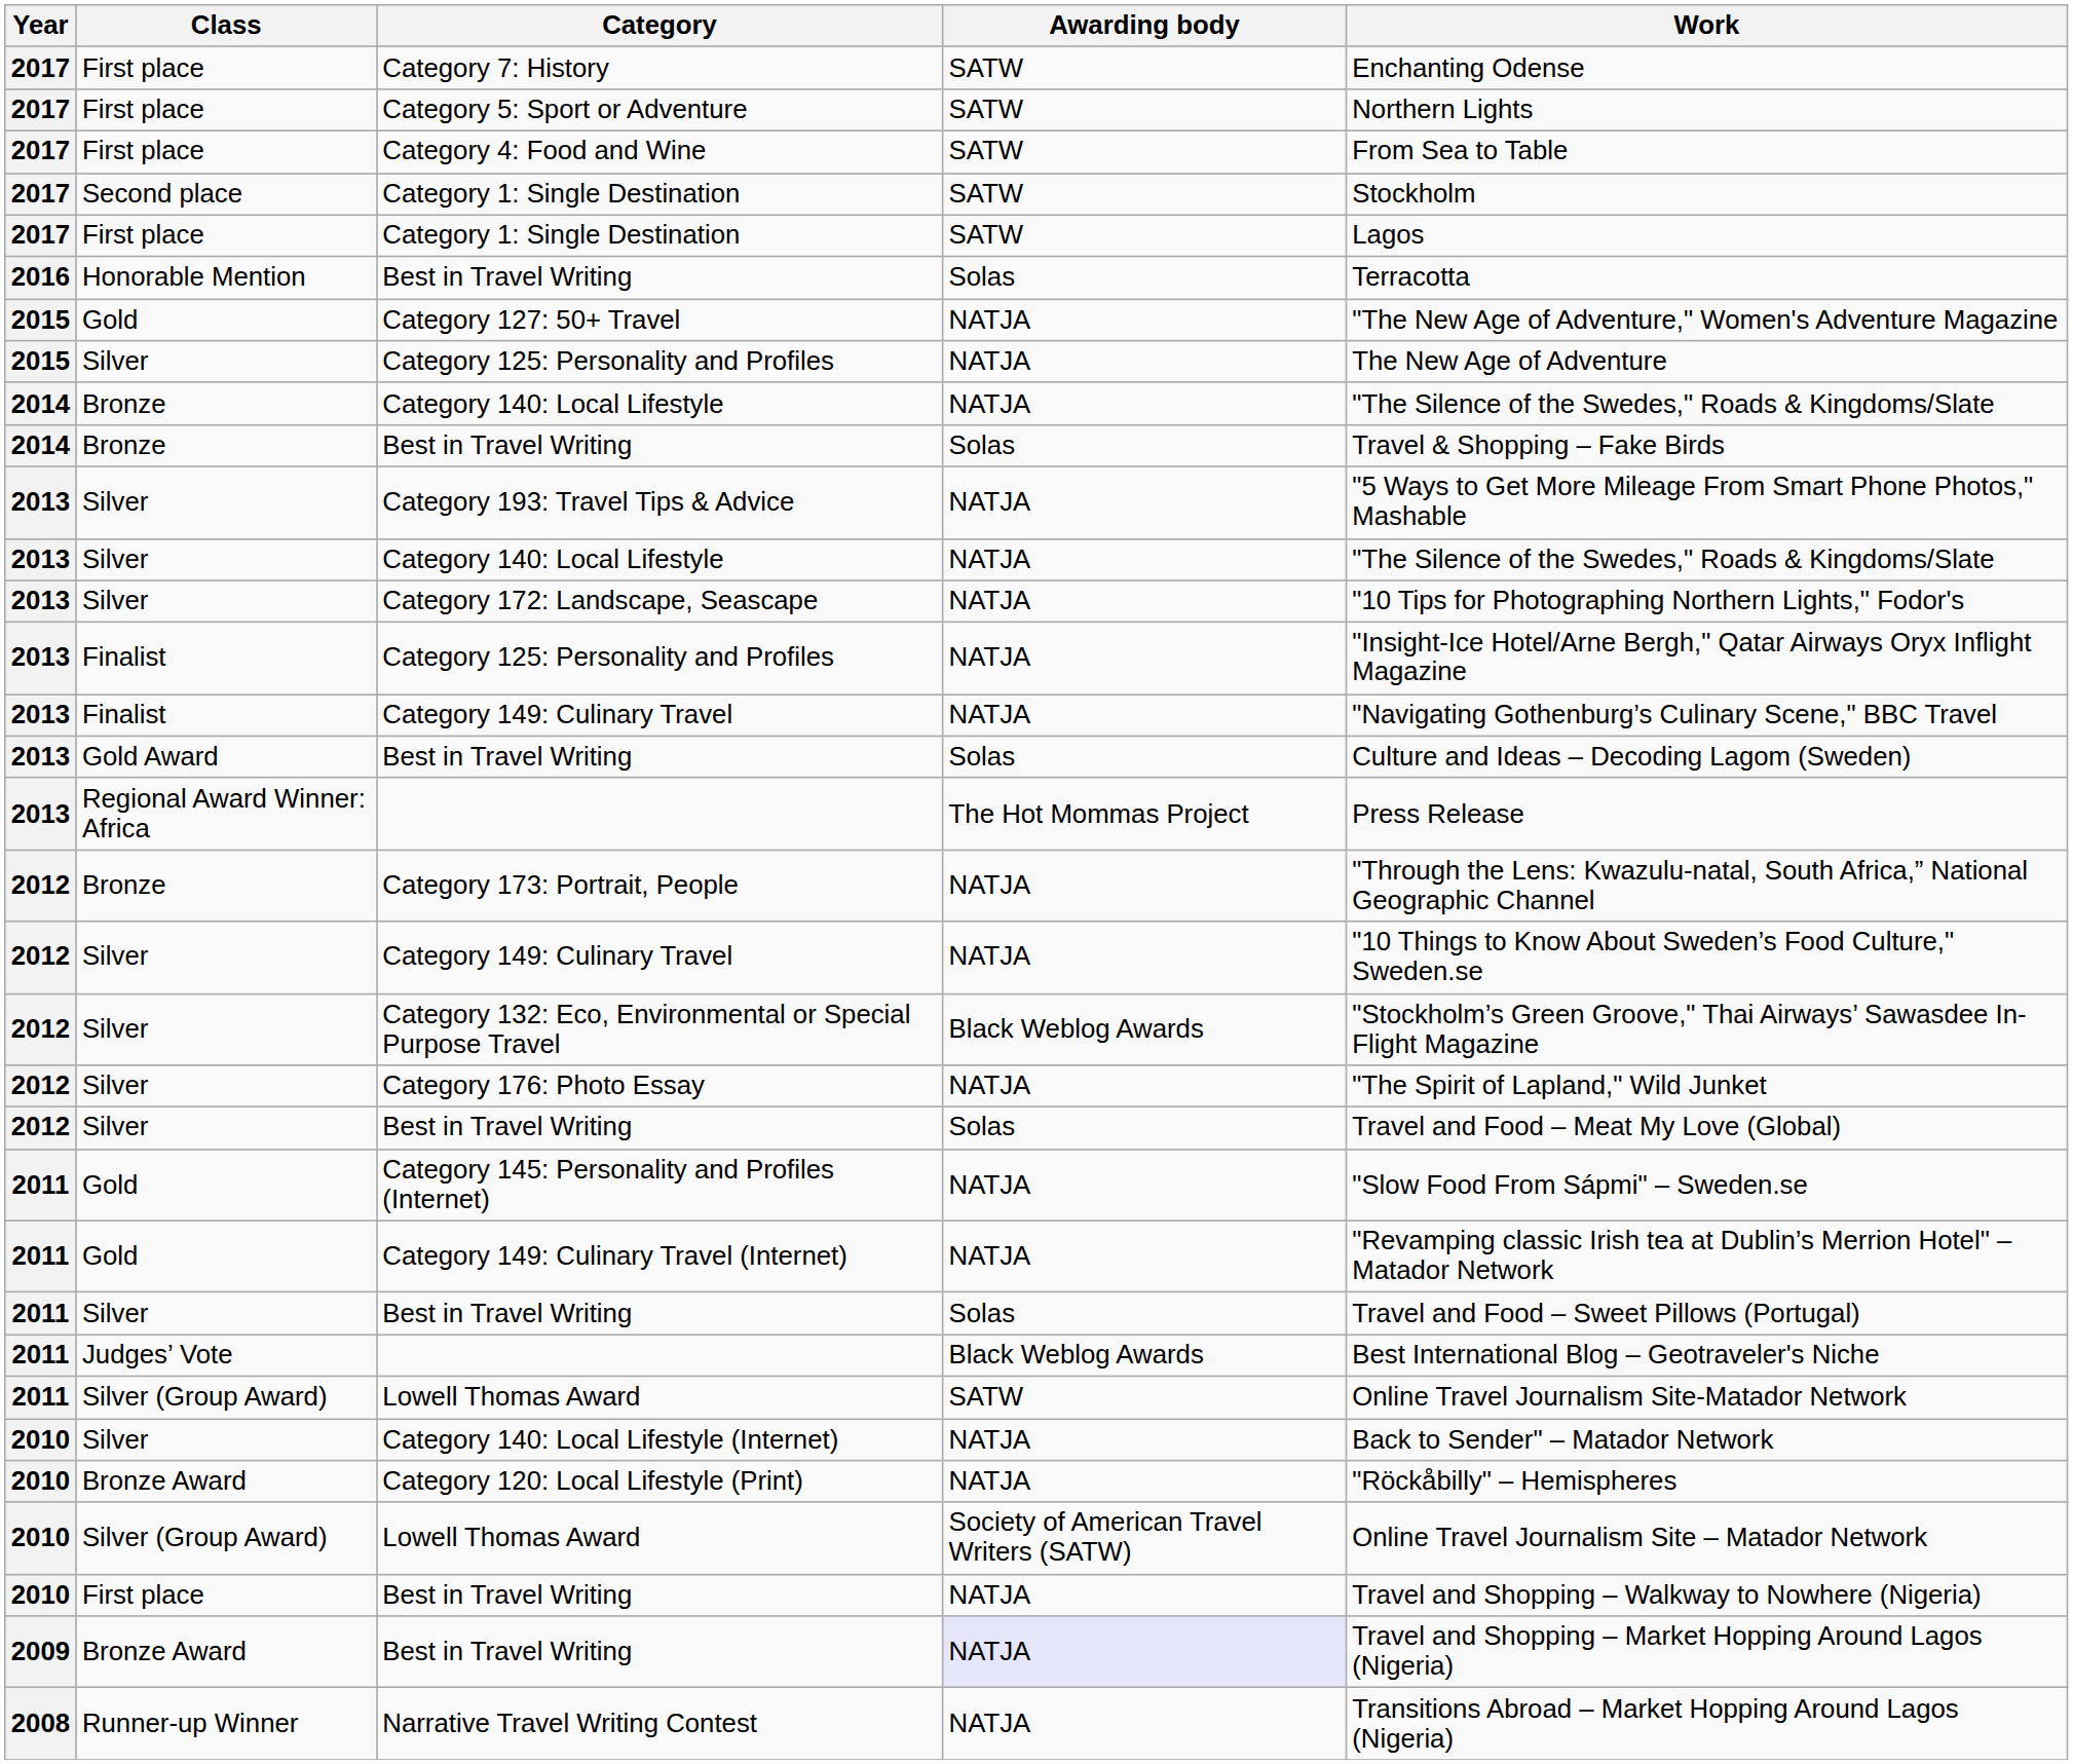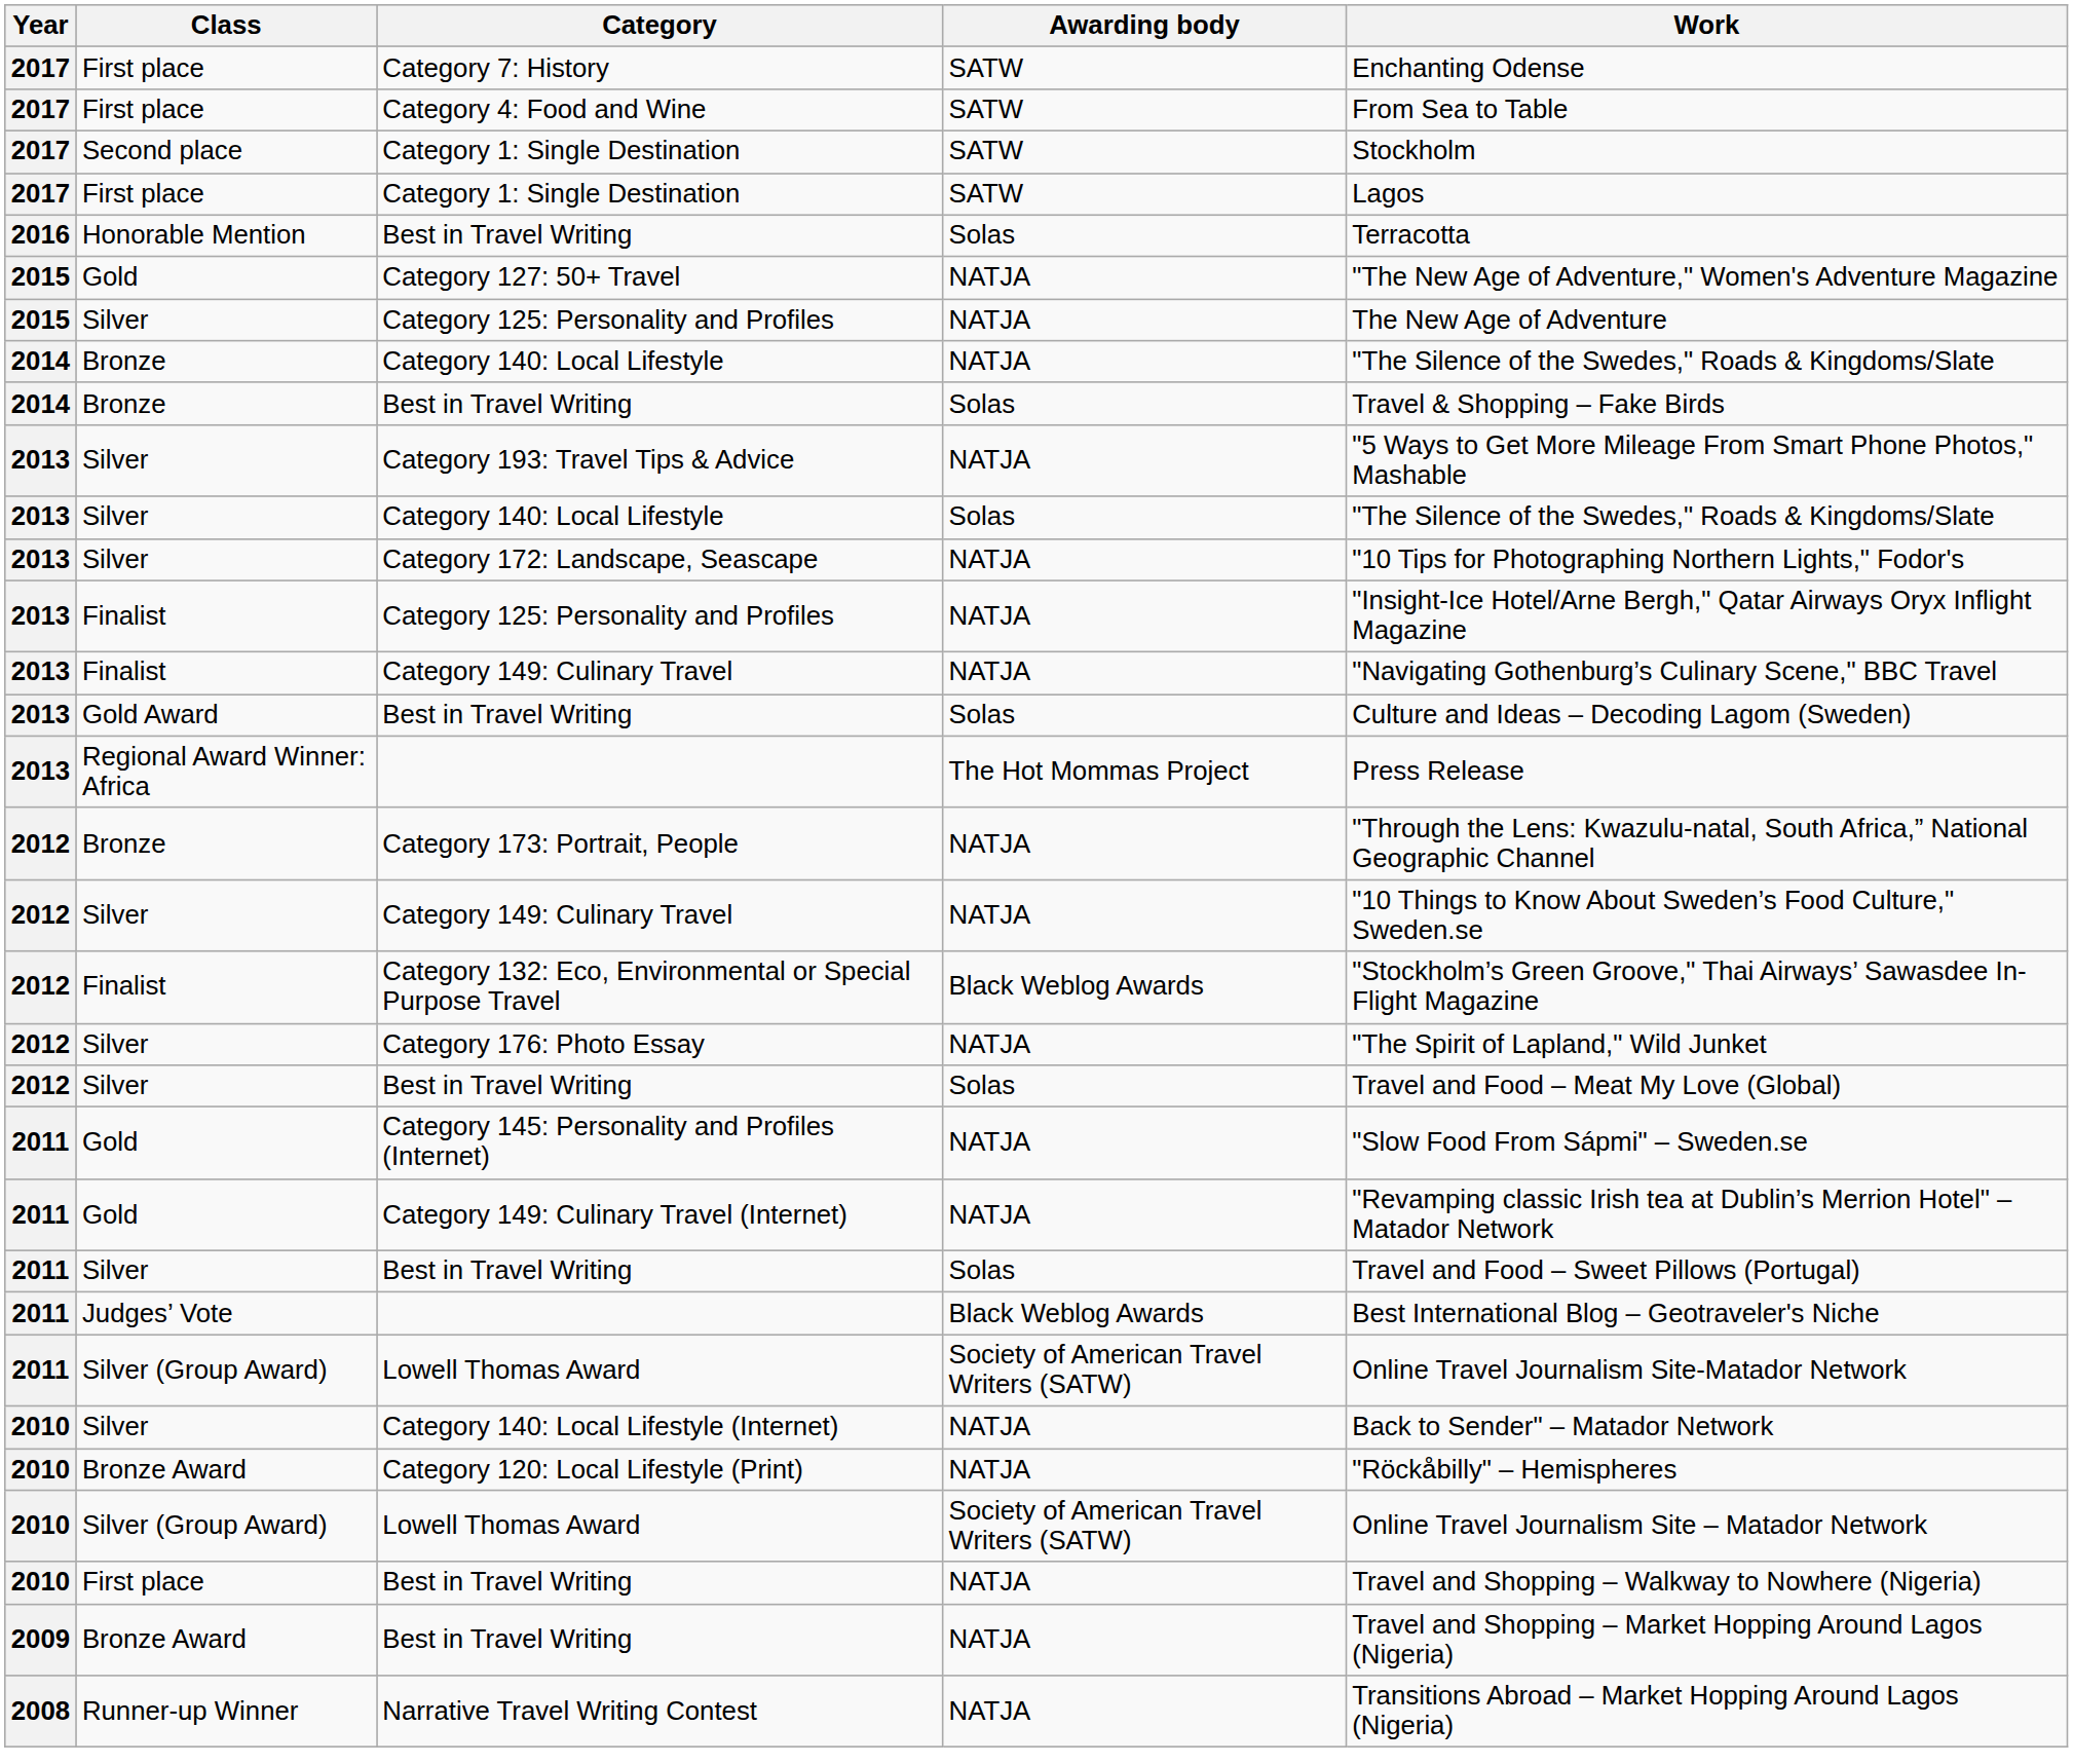 <table class="wikitable">
 <tr>
 <th scope="col">Year</th>
 <th scope="col">Class</th>
 <th scope="col">Category</th>
 <th scope="col">Awarding body</th>
 <th scope="col">Work</th>
 </tr>
 <tr>
 <th scope="row">2017</th>
 <td>First place</td>
 <td>Category 7: History</td>
 <td>SATW</td>
 <td>Enchanting Odense</td>
-</tr>
-<tr>
-<th scope="row">2017</th>
-<td>First place</td>
-<td>Category 5: Sport or Adventure</td>
-<td>SATW</td>
-<td>Northern Lights</td>
 </tr>
 <tr>
 <th scope="row">2017</th>
 <td>First place</td>
 <td>Category 4: Food and Wine</td>
 <td>SATW</td>
 <td>From Sea to Table</td>
 </tr>
 <tr>
 <th scope="row">2017</th>
 <td>Second place</td>
 <td>Category 1: Single Destination</td>
 <td>SATW</td>
 <td>Stockholm</td>
 </tr>
 <tr>
 <th scope="row">2017</th>
 <td>First place</td>
 <td>Category 1: Single Destination</td>
 <td>SATW</td>
 <td>Lagos</td>
 </tr>
 <tr>
 <th scope="row">2016</th>
 <td>Honorable Mention</td>
 <td>Best in Travel Writing</td>
 <td>Solas</td>
 <td>Terracotta</td>
 </tr>
 <tr>
 <th scope="row">2015</th>
 <td>Gold</td>
 <td>Category 127: 50+ Travel</td>
 <td>NATJA</td>
 <td>"The New Age of Adventure," Women's Adventure Magazine</td>
 </tr>
 <tr>
 <th scope="row">2015</th>
 <td>Silver</td>
 <td>Category 125: Personality and Profiles</td>
 <td>NATJA</td>
 <td>The New Age of Adventure</td>
 </tr>
 <tr>
 <th scope="row">2014</th>
 <td>Bronze</td>
 <td>Category 140: Local Lifestyle</td>
 <td>NATJA</td>
 <td>"The Silence of the Swedes," Roads & Kingdoms/Slate</td>
 </tr>
 <tr>
 <th scope="row">2014</th>
 <td>Bronze</td>
 <td>Best in Travel Writing</td>
 <td>Solas</td>
 <td>Travel & Shopping – Fake Birds</td>
 </tr>
 <tr>
 <th scope="row">2013</th>
 <td>Silver</td>
 <td>Category 193: Travel Tips & Advice</td>
 <td>NATJA</td>
 <td>"5 Ways to Get More Mileage From Smart Phone Photos," Mashable</td>
 </tr>
 <tr>
 <th scope="row">2013</th>
 <td>Silver</td>
 <td>Category 140: Local Lifestyle</td>
-<td>NATJA</td>
+<td>Solas</td>
 <td>"The Silence of the Swedes," Roads & Kingdoms/Slate</td>
 </tr>
 <tr>
 <th scope="row">2013</th>
 <td>Silver</td>
 <td>Category 172: Landscape, Seascape</td>
 <td>NATJA</td>
 <td>"10 Tips for Photographing Northern Lights," Fodor's</td>
 </tr>
 <tr>
 <th scope="row">2013</th>
 <td>Finalist</td>
 <td>Category 125: Personality and Profiles</td>
 <td>NATJA</td>
 <td>"Insight-Ice Hotel/Arne Bergh," Qatar Airways Oryx Inflight Magazine</td>
 </tr>
 <tr>
 <th scope="row">2013</th>
 <td>Finalist</td>
 <td>Category 149: Culinary Travel</td>
 <td>NATJA</td>
 <td>"Navigating Gothenburg’s Culinary Scene," BBC Travel</td>
 </tr>
 <tr>
 <th scope="row">2013</th>
 <td>Gold Award</td>
 <td>Best in Travel Writing</td>
 <td>Solas</td>
 <td>Culture and Ideas – Decoding Lagom (Sweden)</td>
 </tr>
 <tr>
 <th scope="row">2013</th>
 <td>Regional Award Winner: Africa</td>
 <td></td>
 <td>The Hot Mommas Project</td>
 <td>Press Release</td>
 </tr>
 <tr>
 <th scope="row">2012</th>
 <td>Bronze</td>
 <td>Category 173: Portrait, People</td>
 <td>NATJA</td>
 <td>"Through the Lens: Kwazulu-natal, South Africa,” National Geographic Channel</td>
 </tr>
 <tr>
 <th scope="row">2012</th>
 <td>Silver</td>
 <td>Category 149: Culinary Travel</td>
 <td>NATJA</td>
 <td>"10 Things to Know About Sweden’s Food Culture," Sweden.se</td>
 </tr>
 <tr>
 <th scope="row">2012</th>
-<td>Silver</td>
+<td>Finalist</td>
 <td>Category 132: Eco, Environmental or Special Purpose Travel</td>
 <td>Black Weblog Awards</td>
 <td>"Stockholm’s Green Groove," Thai Airways’ Sawasdee In-Flight Magazine</td>
 </tr>
 <tr>
 <th scope="row">2012</th>
 <td>Silver</td>
 <td>Category 176: Photo Essay</td>
 <td>NATJA</td>
 <td>"The Spirit of Lapland," Wild Junket</td>
 </tr>
 <tr>
 <th scope="row">2012</th>
 <td>Silver</td>
 <td>Best in Travel Writing</td>
 <td>Solas</td>
 <td>Travel and Food – Meat My Love (Global)</td>
 </tr>
 <tr>
 <th scope="row">2011</th>
 <td>Gold</td>
 <td>Category 145: Personality and Profiles (Internet)</td>
 <td>NATJA</td>
 <td>"Slow Food From Sápmi" – Sweden.se</td>
 </tr>
 <tr>
 <th scope="row">2011</th>
 <td>Gold</td>
 <td>Category 149: Culinary Travel (Internet)</td>
 <td>NATJA</td>
 <td>"Revamping classic Irish tea at Dublin’s Merrion Hotel" – Matador Network</td>
 </tr>
 <tr>
 <th scope="row">2011</th>
 <td>Silver</td>
 <td>Best in Travel Writing</td>
 <td>Solas</td>
 <td>Travel and Food – Sweet Pillows (Portugal)</td>
 </tr>
 <tr>
 <th scope="row">2011</th>
 <td>Judges’ Vote</td>
 <td></td>
 <td>Black Weblog Awards</td>
 <td>Best International Blog – Geotraveler's Niche</td>
 </tr>
 <tr>
 <th scope="row">2011</th>
 <td>Silver (Group Award)</td>
 <td>Lowell Thomas Award</td>
-<td>SATW</td>
+<td>Society of American Travel Writers (SATW)</td>
 <td>Online Travel Journalism Site-Matador Network</td>
 </tr>
 <tr>
 <th scope="row">2010</th>
 <td>Silver</td>
 <td>Category 140: Local Lifestyle (Internet)</td>
 <td>NATJA</td>
 <td>Back to Sender" – Matador Network</td>
 </tr>
 <tr>
 <th scope="row">2010</th>
 <td>Bronze Award</td>
 <td>Category 120: Local Lifestyle (Print)</td>
 <td>NATJA</td>
 <td>"Röckåbilly" – Hemispheres</td>
 </tr>
 <tr>
 <th scope="row">2010</th>
 <td>Silver (Group Award)</td>
 <td>Lowell Thomas Award</td>
 <td>Society of American Travel Writers (SATW)</td>
 <td>Online Travel Journalism Site – Matador Network</td>
 </tr>
 <tr>
 <th scope="row">2010</th>
 <td>First place</td>
 <td>Best in Travel Writing</td>
 <td>NATJA</td>
 <td>Travel and Shopping – Walkway to Nowhere (Nigeria)</td>
 </tr>
 <tr>
 <th scope="row">2009</th>
 <td>Bronze Award</td>
 <td>Best in Travel Writing</td>
-<td style="background: lavender;">NATJA</td>
+<td>NATJA</td>
 <td>Travel and Shopping – Market Hopping Around Lagos (Nigeria)</td>
 </tr>
 <tr>
 <th scope="row">2008</th>
 <td>Runner-up Winner</td>
 <td>Narrative Travel Writing Contest</td>
 <td>NATJA</td>
 <td>Transitions Abroad – Market Hopping Around Lagos (Nigeria)</td>
 </tr>
 </table>
